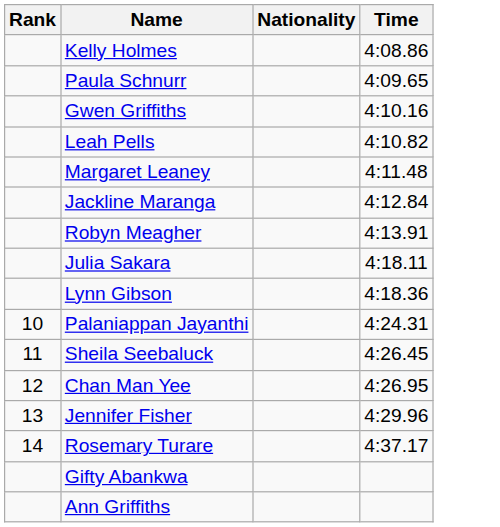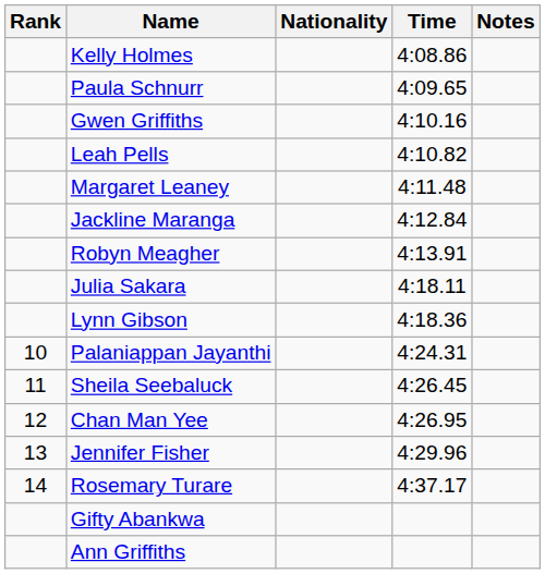 <table class="wikitable sortable" style=" text-align:center">
 <tr>
 <th>Rank</th>
 <th>Name</th>
 <th>Nationality</th>
 <th>Time</th>
+<th>Notes</th>
 </tr>
 <tr>
 <td></td>
 <td align=left><a href='#'>Kelly Holmes</a></td>
 <td align=left></td>
 <td>4:08.86</td>
+<td></td>
 </tr>
 <tr>
 <td></td>
 <td align=left><a href='#'>Paula Schnurr</a></td>
 <td align=left></td>
 <td>4:09.65</td>
+<td></td>
 </tr>
 <tr>
 <td></td>
 <td align=left><a href='#'>Gwen Griffiths</a></td>
 <td align=left></td>
 <td>4:10.16</td>
+<td></td>
 </tr>
 <tr>
 <td></td>
 <td align=left><a href='#'>Leah Pells</a></td>
 <td align=left></td>
 <td>4:10.82</td>
+<td></td>
 </tr>
 <tr>
 <td></td>
 <td align=left><a href='#'>Margaret Leaney</a></td>
 <td align=left></td>
 <td>4:11.48</td>
+<td></td>
 </tr>
 <tr>
 <td></td>
 <td align=left><a href='#'>Jackline Maranga</a></td>
 <td align=left></td>
 <td>4:12.84</td>
+<td></td>
 </tr>
 <tr>
 <td></td>
 <td align=left><a href='#'>Robyn Meagher</a></td>
 <td align=left></td>
 <td>4:13.91</td>
+<td></td>
 </tr>
 <tr>
 <td></td>
 <td align=left><a href='#'>Julia Sakara</a></td>
 <td align=left></td>
 <td>4:18.11</td>
+<td></td>
 </tr>
 <tr>
 <td></td>
 <td align=left><a href='#'>Lynn Gibson</a></td>
 <td align=left></td>
 <td>4:18.36</td>
+<td></td>
 </tr>
 <tr>
 <td>10</td>
 <td align=left><a href='#'>Palaniappan Jayanthi</a></td>
 <td align=left></td>
 <td>4:24.31</td>
+<td></td>
 </tr>
 <tr>
 <td>11</td>
 <td align=left><a href='#'>Sheila Seebaluck</a></td>
 <td align=left></td>
 <td>4:26.45</td>
+<td></td>
 </tr>
 <tr>
 <td>12</td>
 <td align=left><a href='#'>Chan Man Yee</a></td>
 <td align=left></td>
 <td>4:26.95</td>
+<td></td>
 </tr>
 <tr>
 <td>13</td>
 <td align=left><a href='#'>Jennifer Fisher</a></td>
 <td align=left></td>
 <td>4:29.96</td>
+<td></td>
 </tr>
 <tr>
 <td>14</td>
 <td align=left><a href='#'>Rosemary Turare</a></td>
 <td align=left></td>
 <td>4:37.17</td>
+<td></td>
 </tr>
 <tr>
 <td></td>
 <td align=left><a href='#'>Gifty Abankwa</a></td>
 <td align=left></td>
+<td></td>
 <td></td>
 </tr>
 <tr>
 <td></td>
 <td align=left><a href='#'>Ann Griffiths</a></td>
 <td align=left></td>
 <td></td>
+<td></td>
 </tr>
 </table>
